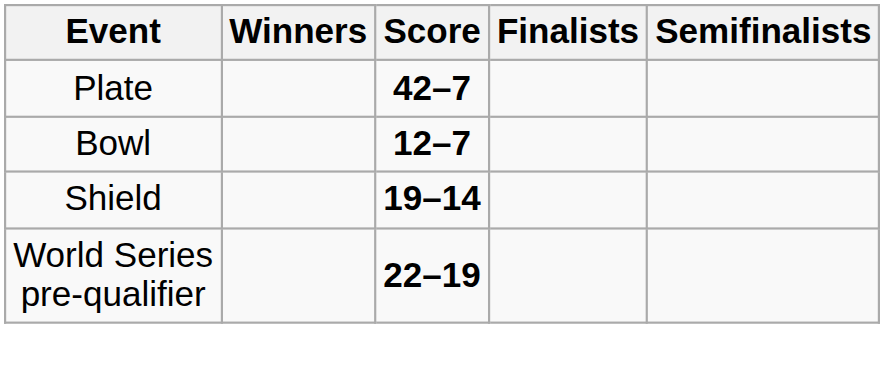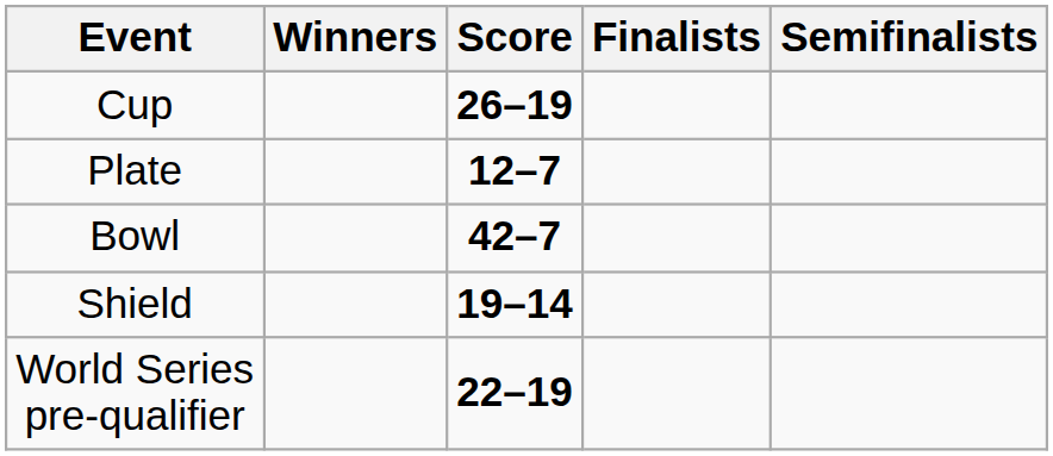 <table class="wikitable" style="text-align: center">
 <tr>
 <th>Event</th>
 <th>Winners</th>
 <th>Score</th>
 <th>Finalists</th>
 <th>Semifinalists</th>
 </tr>
 <tr>
+<td>Cup</td>
+<td align=left><strong></strong></td>
+<td><strong>26–19</strong></td>
+<td align=left></td>
+<td align=left><br></td>
+</tr>
+<tr>
 <td>Plate</td>
 <td align=left><strong></strong></td>
-<td><strong>42–7</strong></td>
+<td><strong>12–7</strong></td>
 <td align=left></td>
 <td align=left><br></td>
 </tr>
 <tr>
 <td>Bowl</td>
 <td align=left><strong></strong></td>
-<td><strong>12–7</strong></td>
+<td><strong>42–7</strong></td>
 <td align=left></td>
 <td align=left><br></td>
 </tr>
 <tr>
 <td>Shield</td>
 <td align=left><strong></strong></td>
 <td><strong>19–14</strong></td>
 <td align=left></td>
 <td align=left><br></td>
 </tr>
 <tr>
 <td>World Series<br>pre-qualifier</td>
 <td align=left><strong></strong></td>
 <td><strong>22–19</strong></td>
 <td align=left></td>
 <td align=left><br></td>
 </tr>
 </table>
